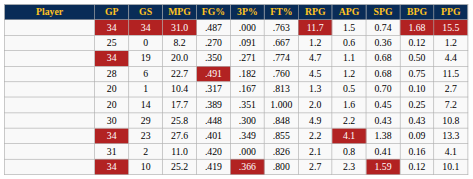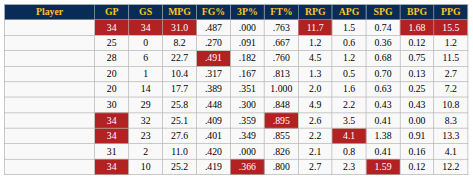 <table class="wikitable sortable" style="text-align:center;">
 <tr>
 <th style="background:#092C57;color:#FFC322;" width="16%">Player</th>
 <th style="background:#092C57;color:#FFC322;" width="6%">GP</th>
 <th style="background:#092C57;color:#FFC322;" width="6%">GS</th>
 <th style="background:#092C57;color:#FFC322;" width="6%">MPG</th>
 <th style="background:#092C57;color:#FFC322;" width="6%">FG%</th>
 <th style="background:#092C57;color:#FFC322;" width="6%">3P%</th>
 <th style="background:#092C57;color:#FFC322;" width="6%">FT%</th>
 <th style="background:#092C57;color:#FFC322;" width="6%">RPG</th>
 <th style="background:#092C57;color:#FFC322;" width="6%">APG</th>
 <th style="background:#092C57;color:#FFC322;" width="6%">SPG</th>
 <th style="background:#092C57;color:#FFC322;" width="6%">BPG</th>
 <th style="background:#092C57;color:#FFC322;" width="6%">PPG</th>
 </tr>
 <tr>
 <td></td>
 <td style="background:#B22222; color:white">34</td>
 <td style="background:#B22222; color:white">34</td>
 <td style="background:#B22222; color:white">31.0</td>
 <td>.487</td>
 <td>.000</td>
 <td>.763</td>
 <td style="background:#B22222; color:white">11.7</td>
 <td>1.5</td>
 <td>0.74</td>
 <td style="background:#B22222; color:white">1.68</td>
 <td style="background:#B22222; color:white">15.5</td>
 </tr>
 <tr>
 <td></td>
 <td>25</td>
 <td>0</td>
 <td>8.2</td>
 <td>.270</td>
 <td>.091</td>
 <td>.667</td>
 <td>1.2</td>
 <td>0.6</td>
 <td>0.36</td>
 <td>0.12</td>
 <td>1.2</td>
 </tr>
 <tr>
 <td></td>
-<td style="background:#B22222; color:white">34</td>
-<td>19</td>
-<td>20.0</td>
-<td>.350</td>
-<td>.271</td>
-<td>.774</td>
-<td>4.7</td>
-<td>1.1</td>
-<td>0.68</td>
-<td>0.50</td>
-<td>4.4</td>
-</tr>
-<tr>
-<td></td>
 <td>28</td>
 <td>6</td>
 <td>22.7</td>
 <td style="background:#B22222; color:white">.491</td>
 <td>.182</td>
 <td>.760</td>
 <td>4.5</td>
 <td>1.2</td>
 <td>0.68</td>
 <td>0.75</td>
 <td>11.5</td>
 </tr>
 <tr>
 <td></td>
 <td>20</td>
 <td>1</td>
 <td>10.4</td>
 <td>.317</td>
 <td>.167</td>
 <td>.813</td>
 <td>1.3</td>
 <td>0.5</td>
 <td>0.70</td>
-<td>0.10</td>
+<td>0.13</td>
 <td>2.7</td>
 </tr>
 <tr>
 <td></td>
 <td>20</td>
 <td>14</td>
 <td>17.7</td>
 <td>.389</td>
 <td>.351</td>
 <td>1.000</td>
 <td>2.0</td>
 <td>1.6</td>
-<td>0.45</td>
+<td>0.63</td>
 <td>0.25</td>
 <td>7.2</td>
 </tr>
 <tr>
 <td></td>
 <td>30</td>
 <td>29</td>
 <td>25.8</td>
 <td>.448</td>
 <td>.300</td>
 <td>.848</td>
 <td>4.9</td>
 <td>2.2</td>
 <td>0.43</td>
 <td>0.43</td>
 <td>10.8</td>
 </tr>
 <tr>
 <td></td>
 <td style="background:#B22222; color:white">34</td>
+<td>32</td>
+<td>25.1</td>
+<td>.409</td>
+<td>.359</td>
+<td style="background:#B22222; color:white">.895</td>
+<td>2.6</td>
+<td>3.5</td>
+<td>0.41</td>
+<td>0.00</td>
+<td>8.3</td>
+</tr>
+<tr>
+<td></td>
+<td style="background:#B22222; color:white">34</td>
 <td>23</td>
 <td>27.6</td>
 <td>.401</td>
 <td>.349</td>
 <td>.855</td>
 <td>2.2</td>
 <td style="background:#B22222; color:white">4.1</td>
 <td>1.38</td>
-<td>0.09</td>
+<td>0.91</td>
 <td>13.3</td>
 </tr>
 <tr>
 <td></td>
 <td>31</td>
 <td>2</td>
 <td>11.0</td>
 <td>.420</td>
 <td>.000</td>
 <td>.826</td>
 <td>2.1</td>
 <td>0.8</td>
 <td>0.41</td>
 <td>0.16</td>
 <td>4.1</td>
 </tr>
 <tr>
 <td></td>
 <td style="background:#B22222; color:white">34</td>
 <td>10</td>
 <td>25.2</td>
 <td>.419</td>
 <td style="background:#B22222; color:white">.366</td>
 <td>.800</td>
 <td>2.7</td>
 <td>2.3</td>
 <td style="background:#B22222; color:white">1.59</td>
 <td>0.12</td>
-<td>10.1</td>
+<td>12.2</td>
 </tr>
 </table>
